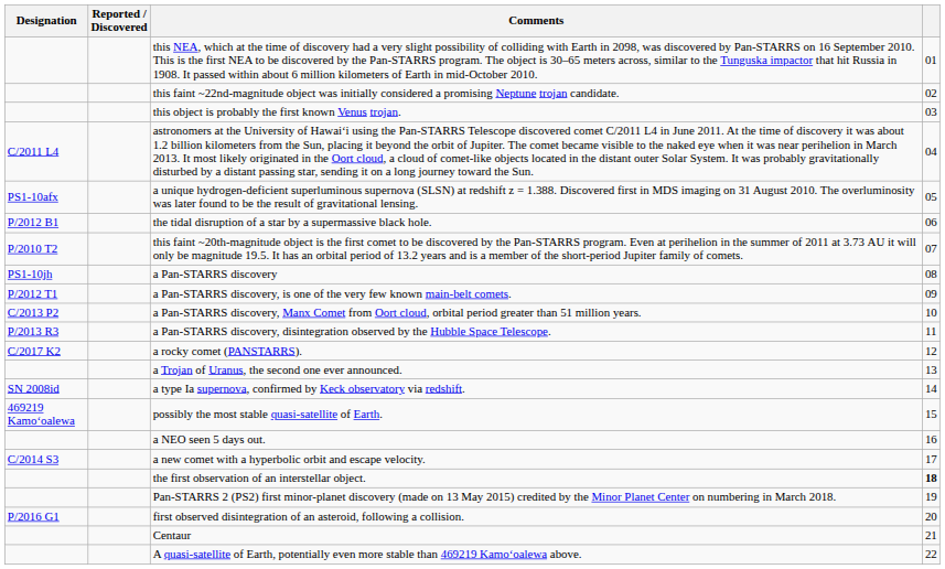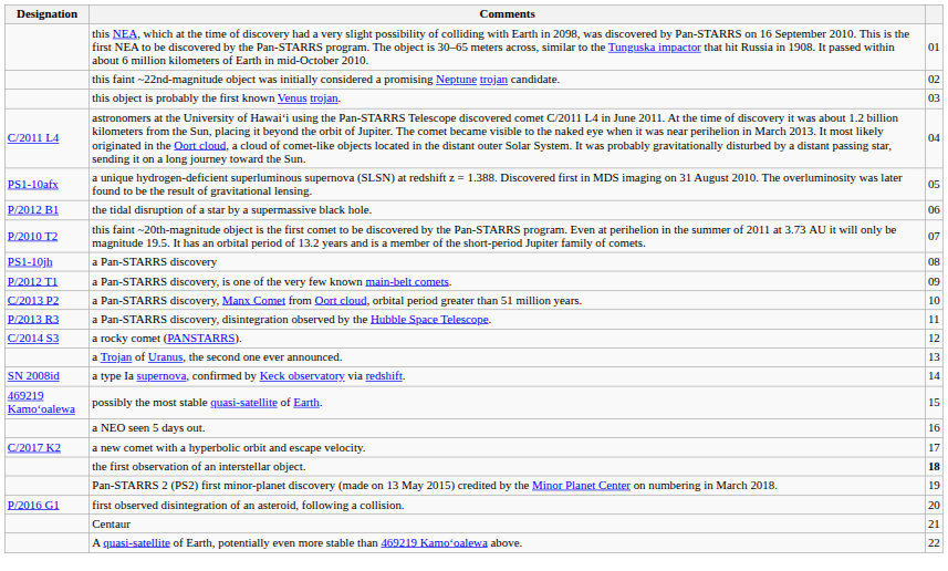 <table class="wikitable sortable">
 <tr>
 <th>Designation</th>
-<th>Reported /<br>Discovered</th>
 <th class="unsortable">Comments</th>
 <th></th>
 </tr>
 <tr>
-<td></td>
 <td></td>
 <td>this <a href='#'>NEA</a>, which at the time of discovery had a very slight possibility of colliding with Earth in 2098, was discovered by Pan-STARRS on 16 September 2010. This is the first NEA to be discovered by the Pan-STARRS program. The object is 30–65 meters across, similar to the <a href='#'>Tunguska impactor</a> that hit Russia in 1908. It passed within about 6 million kilometers of Earth in mid-October 2010.</td>
 <td>01</td>
 </tr>
 <tr>
 <td></td>
-<td></td>
 <td>this faint ~22nd-magnitude object was initially considered a promising <a href='#'>Neptune</a>  <a href='#'>trojan</a> candidate.</td>
 <td>02</td>
 </tr>
 <tr>
-<td></td>
 <td></td>
 <td>this object is probably the first known <a href='#'>Venus</a>  <a href='#'>trojan</a>.</td>
 <td>03</td>
 </tr>
 <tr>
 <td><a href='#'>C/2011 L4</a></td>
-<td></td>
 <td>astronomers at the University of Hawaiʻi using the Pan-STARRS Telescope discovered comet C/2011 L4 in June 2011. At the time of discovery it was about 1.2 billion kilometers from the Sun, placing it beyond the orbit of Jupiter. The comet became visible to the naked eye when it was near perihelion in March 2013. It most likely originated in the <a href='#'>Oort cloud</a>, a cloud of comet-like objects located in the distant outer Solar System. It was probably gravitationally disturbed by a distant passing star, sending it on a long journey toward the Sun.</td>
 <td>04</td>
 </tr>
 <tr>
 <td><a href='#'>PS1-10afx</a></td>
-<td></td>
 <td>a unique hydrogen-deficient superluminous supernova (SLSN) at redshift z = 1.388. Discovered first in MDS imaging on 31 August 2010. The overluminosity was later found to be the result of gravitational lensing.</td>
 <td>05</td>
 </tr>
 <tr>
 <td><a href='#'>P/2012 B1</a></td>
-<td></td>
 <td>the tidal disruption of a star by a supermassive black hole.</td>
 <td>06</td>
 </tr>
 <tr>
 <td><a href='#'>P/2010 T2</a></td>
-<td></td>
 <td>this faint ~20th-magnitude object is the first comet to be discovered by the Pan-STARRS program. Even at perihelion in the summer of 2011 at 3.73 AU it will only be magnitude 19.5. It has an orbital period of 13.2 years and is a member of the short-period Jupiter family of comets.</td>
 <td>07</td>
 </tr>
 <tr>
 <td><a href='#'>PS1-10jh</a></td>
-<td></td>
 <td>a Pan-STARRS discovery</td>
 <td>08</td>
 </tr>
 <tr>
 <td><a href='#'>P/2012 T1</a></td>
-<td></td>
 <td>a Pan-STARRS discovery, is one of the very few known <a href='#'>main-belt comets</a>.</td>
 <td>09</td>
 </tr>
 <tr>
 <td><a href='#'>C/2013 P2</a></td>
-<td></td>
 <td>a Pan-STARRS discovery, <a href='#'>Manx Comet</a> from <a href='#'>Oort cloud</a>, orbital period greater than 51 million years.</td>
 <td>10</td>
 </tr>
 <tr>
 <td><a href='#'>P/2013 R3</a></td>
-<td></td>
 <td>a Pan-STARRS discovery, disintegration observed by the <a href='#'>Hubble Space Telescope</a>.</td>
 <td>11</td>
 </tr>
 <tr>
-<td><a href='#'>C/2017 K2</a></td>
-<td></td>
+<td><a href='#'>C/2014 S3</a></td>
 <td>a rocky comet (<a href='#'>PANSTARRS</a>).</td>
 <td>12</td>
 </tr>
 <tr>
-<td></td>
 <td></td>
 <td>a <a href='#'>Trojan</a> of <a href='#'>Uranus</a>, the second one ever announced.</td>
 <td>13</td>
 </tr>
 <tr>
 <td><a href='#'>SN 2008id</a></td>
-<td></td>
 <td>a type Ia <a href='#'>supernova</a>, confirmed by <a href='#'>Keck observatory</a> via <a href='#'>redshift</a>.</td>
 <td>14</td>
 </tr>
 <tr>
 <td><a href='#'>469219 Kamoʻoalewa</a></td>
-<td></td>
 <td>possibly the most stable <a href='#'>quasi-satellite</a> of <a href='#'>Earth</a>.</td>
 <td>15</td>
 </tr>
 <tr>
 <td></td>
-<td></td>
 <td>a NEO seen 5 days out.</td>
 <td>16</td>
 </tr>
 <tr>
-<td><a href='#'>C/2014 S3</a></td>
-<td></td>
+<td><a href='#'>C/2017 K2</a></td>
 <td>a new comet with a hyperbolic orbit and escape velocity.</td>
 <td>17</td>
 </tr>
 <tr>
-<td></td>
 <td></td>
 <td>the first observation of an interstellar object.</td>
 <td><strong>18</strong></td>
 </tr>
 <tr>
 <td></td>
-<td></td>
 <td>Pan-STARRS 2 (PS2) first minor-planet discovery (made on 13 May 2015) credited by the <a href='#'>Minor Planet Center</a> on numbering in March 2018.</td>
 <td>19</td>
 </tr>
 <tr>
 <td><a href='#'>P/2016 G1</a></td>
-<td></td>
 <td>first observed disintegration of an asteroid, following a collision.</td>
 <td>20</td>
 </tr>
 <tr>
-<td></td>
 <td></td>
 <td>Centaur</td>
 <td>21</td>
 </tr>
 <tr>
 <td></td>
-<td></td>
 <td>A <a href='#'>quasi-satellite</a> of Earth, potentially even more stable than <a href='#'>469219 Kamoʻoalewa</a> above.</td>
 <td>22</td>
 </tr>
 </table>
